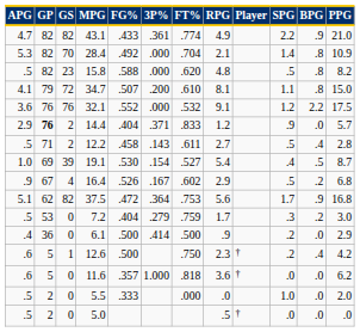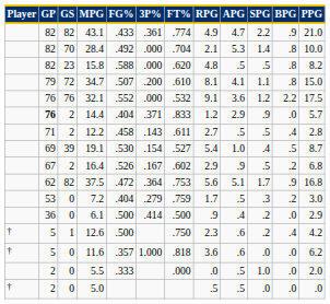 <table class="wikitable sortable" style="text-align:right;">
 <tr>
-<th style="background:#002F6C; color:#FFFFFF; border-top:#FFCD00 3px solid; border-bottom:#FFCD00 3px solid;">APG</th>
+<th style="background:#002F6C; color:#FFFFFF; border-top:#FFCD00 3px solid; border-bottom:#FFCD00 3px solid;">Player</th>
 <th style="background:#002F6C; color:#FFFFFF; border-top:#FFCD00 3px solid; border-bottom:#FFCD00 3px solid;">GP</th>
 <th style="background:#002F6C; color:#FFFFFF; border-top:#FFCD00 3px solid; border-bottom:#FFCD00 3px solid;">GS</th>
 <th style="background:#002F6C; color:#FFFFFF; border-top:#FFCD00 3px solid; border-bottom:#FFCD00 3px solid;">MPG</th>
 <th style="background:#002F6C; color:#FFFFFF; border-top:#FFCD00 3px solid; border-bottom:#FFCD00 3px solid;">FG%</th>
 <th style="background:#002F6C; color:#FFFFFF; border-top:#FFCD00 3px solid; border-bottom:#FFCD00 3px solid;">3P%</th>
 <th style="background:#002F6C; color:#FFFFFF; border-top:#FFCD00 3px solid; border-bottom:#FFCD00 3px solid;">FT%</th>
 <th style="background:#002F6C; color:#FFFFFF; border-top:#FFCD00 3px solid; border-bottom:#FFCD00 3px solid;">RPG</th>
-<th style="background:#002F6C; color:#FFFFFF; border-top:#FFCD00 3px solid; border-bottom:#FFCD00 3px solid;">Player</th>
+<th style="background:#002F6C; color:#FFFFFF; border-top:#FFCD00 3px solid; border-bottom:#FFCD00 3px solid;">APG</th>
 <th style="background:#002F6C; color:#FFFFFF; border-top:#FFCD00 3px solid; border-bottom:#FFCD00 3px solid;">SPG</th>
 <th style="background:#002F6C; color:#FFFFFF; border-top:#FFCD00 3px solid; border-bottom:#FFCD00 3px solid;">BPG</th>
 <th style="background:#002F6C; color:#FFFFFF; border-top:#FFCD00 3px solid; border-bottom:#FFCD00 3px solid;">PPG</th>
 </tr>
 <tr>
-<td>4.7</td>
+<td style="text-align:left;"></td>
 <td>82</td>
 <td>82</td>
 <td>43.1</td>
 <td>.433</td>
 <td>.361</td>
 <td>.774</td>
 <td>4.9</td>
-<td style="text-align:left;"></td>
+<td>4.7</td>
 <td>2.2</td>
 <td>.9</td>
 <td>21.0</td>
 </tr>
 <tr>
-<td>5.3</td>
+<td style="text-align:left;"></td>
 <td>82</td>
 <td>70</td>
 <td>28.4</td>
 <td>.492</td>
 <td>.000</td>
 <td>.704</td>
 <td>2.1</td>
-<td style="text-align:left;"></td>
+<td>5.3</td>
 <td>1.4</td>
 <td>.8</td>
-<td>10.9</td>
+<td>10.0</td>
 </tr>
 <tr>
-<td>.5</td>
+<td style="text-align:left;"></td>
 <td>82</td>
 <td>23</td>
 <td>15.8</td>
 <td>.588</td>
 <td>.000</td>
 <td>.620</td>
 <td>4.8</td>
-<td style="text-align:left;"></td>
+<td>.5</td>
 <td>.5</td>
 <td>.8</td>
 <td>8.2</td>
 </tr>
 <tr>
-<td>4.1</td>
+<td style="text-align:left;"></td>
 <td>79</td>
 <td>72</td>
 <td>34.7</td>
 <td>.507</td>
 <td>.200</td>
 <td>.610</td>
 <td>8.1</td>
-<td style="text-align:left;"></td>
+<td>4.1</td>
 <td>1.1</td>
 <td>.8</td>
 <td>15.0</td>
 </tr>
 <tr>
-<td>3.6</td>
+<td style="text-align:left;"></td>
 <td>76</td>
 <td>76</td>
 <td>32.1</td>
 <td>.552</td>
 <td>.000</td>
 <td>.532</td>
 <td>9.1</td>
-<td style="text-align:left;"></td>
+<td>3.6</td>
 <td>1.2</td>
 <td>2.2</td>
 <td>17.5</td>
 </tr>
 <tr>
-<td>2.9</td>
+<td style="text-align:left;"></td>
 <td><strong>76</strong></td>
 <td>2</td>
 <td>14.4</td>
 <td>.404</td>
 <td>.371</td>
 <td>.833</td>
 <td>1.2</td>
-<td style="text-align:left;"></td>
+<td>2.9</td>
 <td>.9</td>
 <td>.0</td>
 <td>5.7</td>
 </tr>
 <tr>
-<td>.5</td>
+<td style="text-align:left;"></td>
 <td>71</td>
 <td>2</td>
 <td>12.2</td>
 <td>.458</td>
 <td>.143</td>
 <td>.611</td>
 <td>2.7</td>
-<td style="text-align:left;"></td>
+<td>.5</td>
 <td>.5</td>
 <td>.4</td>
 <td>2.8</td>
 </tr>
 <tr>
-<td>1.0</td>
+<td style="text-align:left;"></td>
 <td>69</td>
 <td>39</td>
 <td>19.1</td>
 <td>.530</td>
 <td>.154</td>
 <td>.527</td>
 <td>5.4</td>
-<td style="text-align:left;"></td>
+<td>1.0</td>
 <td>.4</td>
 <td>.5</td>
 <td>8.7</td>
 </tr>
 <tr>
-<td>.9</td>
+<td style="text-align:left;"></td>
 <td>67</td>
-<td>4</td>
+<td>2</td>
 <td>16.4</td>
 <td>.526</td>
 <td>.167</td>
 <td>.602</td>
 <td>2.9</td>
-<td style="text-align:left;"></td>
+<td>.9</td>
 <td>.5</td>
 <td>.2</td>
 <td>6.8</td>
 </tr>
 <tr>
-<td>5.1</td>
+<td style="text-align:left;"></td>
 <td>62</td>
 <td>82</td>
 <td>37.5</td>
 <td>.472</td>
 <td>.364</td>
 <td>.753</td>
 <td>5.6</td>
-<td style="text-align:left;"></td>
+<td>5.1</td>
 <td>1.7</td>
 <td>.9</td>
 <td>16.8</td>
 </tr>
 <tr>
-<td>.5</td>
+<td style="text-align:left;"></td>
 <td>53</td>
 <td>0</td>
 <td>7.2</td>
 <td>.404</td>
 <td>.279</td>
 <td>.759</td>
 <td>1.7</td>
-<td style="text-align:left;"></td>
+<td>.5</td>
 <td>.3</td>
 <td>.2</td>
 <td>3.0</td>
 </tr>
 <tr>
-<td>.4</td>
+<td style="text-align:left;"></td>
 <td>36</td>
 <td>0</td>
 <td>6.1</td>
 <td>.500</td>
 <td>.414</td>
 <td>.500</td>
 <td>.9</td>
-<td style="text-align:left;"></td>
+<td>.4</td>
 <td>.2</td>
 <td>.0</td>
 <td>2.9</td>
 </tr>
 <tr>
-<td>.6</td>
+<td style="text-align:left;"><sup>†</sup></td>
 <td>5</td>
 <td>1</td>
 <td>12.6</td>
 <td>.500</td>
 <td></td>
 <td>.750</td>
 <td>2.3</td>
-<td style="text-align:left;"><sup>†</sup></td>
+<td>.6</td>
 <td>.2</td>
 <td>.4</td>
 <td>4.2</td>
 </tr>
 <tr>
-<td>.6</td>
+<td style="text-align:left;"><sup>†</sup></td>
 <td>5</td>
 <td>0</td>
 <td>11.6</td>
 <td>.357</td>
 <td>1.000</td>
 <td>.818</td>
 <td>3.6</td>
-<td style="text-align:left;"><sup>†</sup></td>
+<td>.6</td>
 <td>.0</td>
 <td>.0</td>
 <td>6.2</td>
 </tr>
 <tr>
-<td>.5</td>
+<td style="text-align:left;"></td>
 <td>2</td>
 <td>0</td>
 <td>5.5</td>
 <td>.333</td>
 <td></td>
 <td>.000</td>
 <td>.0</td>
-<td style="text-align:left;"></td>
+<td>.5</td>
 <td>1.0</td>
 <td>.0</td>
 <td>2.0</td>
 </tr>
 <tr>
-<td>.5</td>
+<td style="text-align:left;"><sup>†</sup></td>
 <td>2</td>
 <td>0</td>
 <td>5.0</td>
 <td></td>
 <td></td>
 <td></td>
 <td>.5</td>
-<td style="text-align:left;"><sup>†</sup></td>
+<td>.5</td>
 <td>.0</td>
 <td>.0</td>
 <td>.0</td>
 </tr>
 </table>
